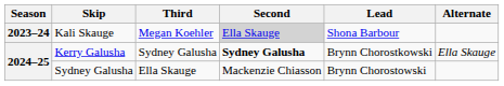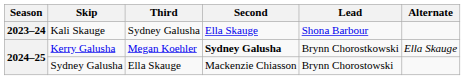 <table class="wikitable">
 <tr>
 <th scope="col">Season</th>
 <th scope="col">Skip</th>
 <th scope="col">Third</th>
 <th scope="col">Second</th>
 <th scope="col">Lead</th>
 <th scope="col">Alternate</th>
 </tr>
 <tr>
 <th scope="row">2023–24</th>
 <td>Kali Skauge</td>
-<td><a href='#'>Megan Koehler</a></td>
-<td style="background: lightgrey;"><a href='#'>Ella Skauge</a></td>
+<td>Sydney Galusha</td>
+<td><a href='#'>Ella Skauge</a></td>
 <td><a href='#'>Shona Barbour</a></td>
 <td></td>
 </tr>
 <tr>
 <th rowspan="2">2024–25</th>
 <td><a href='#'>Kerry Galusha</a></td>
-<td>Sydney Galusha</td>
+<td><a href='#'>Megan Koehler</a></td>
 <td><strong>Sydney Galusha</strong></td>
 <td>Brynn Chorostkowski</td>
 <td><em>Ella Skauge</em></td>
 </tr>
 <tr>
 <td>Sydney Galusha</td>
 <td>Ella Skauge</td>
 <td>Mackenzie Chiasson</td>
 <td>Brynn Chorostowski</td>
 <td></td>
 </tr>
 </table>
